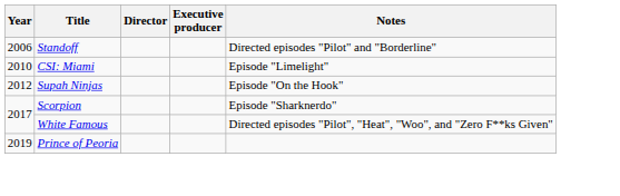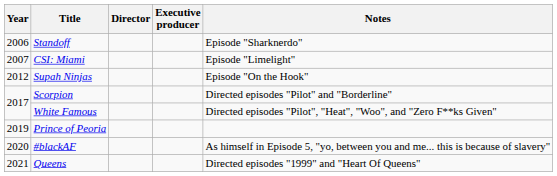 <table class="wikitable">
 <tr>
 <th>Year</th>
 <th>Title</th>
 <th>Director</th>
 <th>Executive<br>producer</th>
 <th>Notes</th>
 </tr>
 <tr>
 <td>2006</td>
 <td><em><a href='#'>Standoff</a></em></td>
 <td></td>
 <td></td>
-<td>Directed episodes "Pilot" and "Borderline"</td>
+<td>Episode "Sharknerdo"</td>
 </tr>
 <tr>
-<td>2010</td>
+<td>2007</td>
 <td><em><a href='#'>CSI: Miami</a></em></td>
 <td></td>
 <td></td>
 <td>Episode "Limelight"</td>
 </tr>
 <tr>
 <td>2012</td>
 <td><em><a href='#'>Supah Ninjas</a></em></td>
 <td></td>
 <td></td>
 <td>Episode "On the Hook"</td>
 </tr>
 <tr>
 <td rowspan="2">2017</td>
 <td><em><a href='#'>Scorpion</a></em></td>
 <td></td>
 <td></td>
-<td>Episode "Sharknerdo"</td>
+<td>Directed episodes "Pilot" and "Borderline"</td>
 </tr>
 <tr>
 <td><em><a href='#'>White Famous</a></em></td>
 <td></td>
 <td></td>
 <td>Directed episodes "Pilot", "Heat", "Woo", and "Zero F**ks Given"</td>
 </tr>
 <tr>
 <td>2019</td>
 <td><em><a href='#'>Prince of Peoria</a></em></td>
 <td></td>
 <td></td>
 <td></td>
 </tr>
+<tr>
+<td>2020</td>
+<td><em><a href='#'>#blackAF</a></em></td>
+<td></td>
+<td></td>
+<td>As himself in Episode 5, "yo, between you and me... this is because of slavery"</td>
+</tr>
+<tr>
+<td>2021</td>
+<td><em><a href='#'>Queens</a></em></td>
+<td></td>
+<td></td>
+<td>Directed episodes "1999" and "Heart Of Queens"</td>
+</tr>
 </table>
